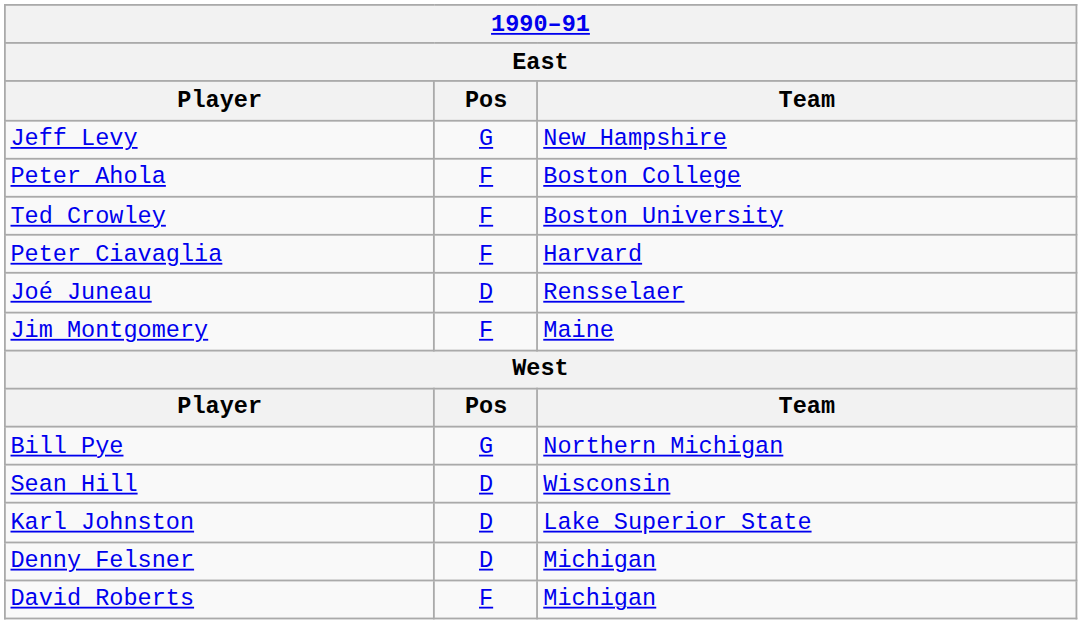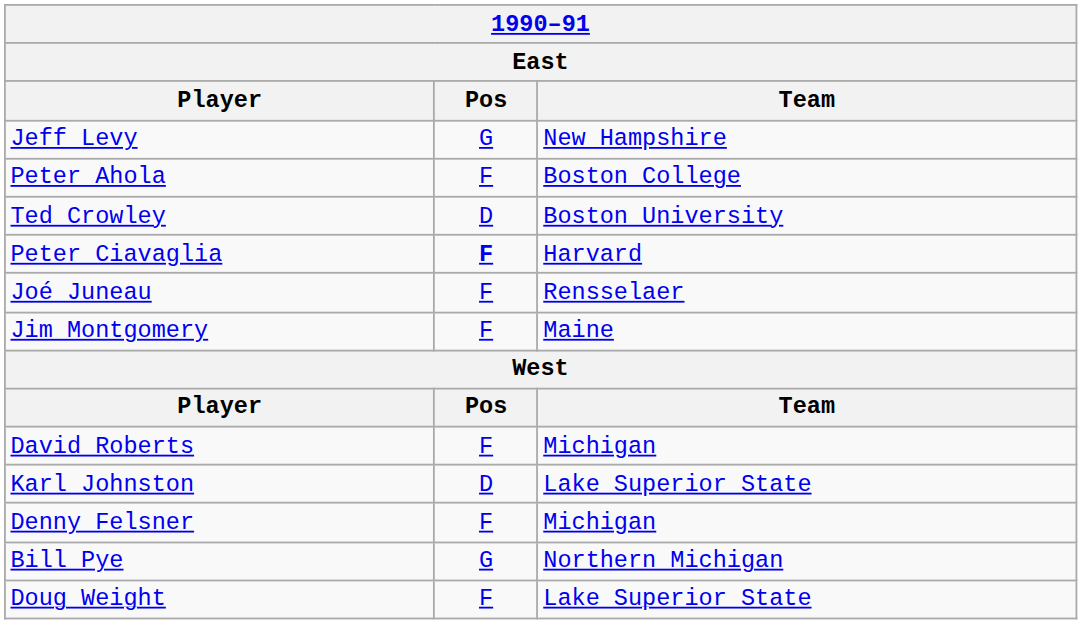 <table class="wikitable" width=95%>
 <tr>
 <th colspan=3><a href='#'>1990–91</a></th>
 </tr>
 <tr>
 <th colspan=3><strong>East</strong></th>
 </tr>
 <tr>
 <th>Player</th>
 <th>Pos</th>
 <th>Team</th>
 </tr>
 <tr>
 <td><a href='#'>Jeff Levy</a></td>
 <td style="text-align:center;"><a href='#'>G</a></td>
 <td><a href='#'>New Hampshire</a></td>
 </tr>
 <tr>
 <td><a href='#'>Peter Ahola</a></td>
 <td style="text-align:center;"><a href='#'>F</a></td>
 <td><a href='#'>Boston College</a></td>
 </tr>
 <tr>
 <td><a href='#'>Ted Crowley</a></td>
-<td style="text-align:center;"><a href='#'>F</a></td>
+<td style="text-align:center;"><a href='#'>D</a></td>
 <td><a href='#'>Boston University</a></td>
 </tr>
 <tr>
 <td><a href='#'>Peter Ciavaglia</a></td>
-<td style="text-align:center;"><a href='#'>F</a></td>
+<td style="text-align:center;"><strong><a href='#'>F</a></strong></td>
 <td><a href='#'>Harvard</a></td>
 </tr>
 <tr>
 <td><a href='#'>Joé Juneau</a></td>
-<td style="text-align:center;"><a href='#'>D</a></td>
+<td style="text-align:center;"><a href='#'>F</a></td>
 <td><a href='#'>Rensselaer</a></td>
 </tr>
 <tr>
 <td><a href='#'>Jim Montgomery</a></td>
 <td style="text-align:center;"><a href='#'>F</a></td>
 <td><a href='#'>Maine</a></td>
 </tr>
 <tr>
 <th colspan=3><strong>West</strong></th>
 </tr>
 <tr>
 <th>Player</th>
 <th>Pos</th>
 <th>Team</th>
 </tr>
 <tr>
-<td><a href='#'>Bill Pye</a></td>
-<td style="text-align:center;"><a href='#'>G</a></td>
-<td><a href='#'>Northern Michigan</a></td>
-</tr>
-<tr>
-<td><a href='#'>Sean Hill</a></td>
-<td style="text-align:center;"><a href='#'>D</a></td>
-<td><a href='#'>Wisconsin</a></td>
+<td><a href='#'>David Roberts</a></td>
+<td style="text-align:center;"><a href='#'>F</a></td>
+<td><a href='#'>Michigan</a></td>
 </tr>
 <tr>
 <td><a href='#'>Karl Johnston</a></td>
 <td style="text-align:center;"><a href='#'>D</a></td>
 <td><a href='#'>Lake Superior State</a></td>
 </tr>
 <tr>
 <td><a href='#'>Denny Felsner</a></td>
-<td style="text-align:center;"><a href='#'>D</a></td>
+<td style="text-align:center;"><a href='#'>F</a></td>
 <td><a href='#'>Michigan</a></td>
 </tr>
 <tr>
-<td><a href='#'>David Roberts</a></td>
+<td><a href='#'>Bill Pye</a></td>
+<td style="text-align:center;"><a href='#'>G</a></td>
+<td><a href='#'>Northern Michigan</a></td>
+</tr>
+<tr>
+<td><a href='#'>Doug Weight</a></td>
 <td style="text-align:center;"><a href='#'>F</a></td>
-<td><a href='#'>Michigan</a></td>
+<td><a href='#'>Lake Superior State</a></td>
 </tr>
 </table>
